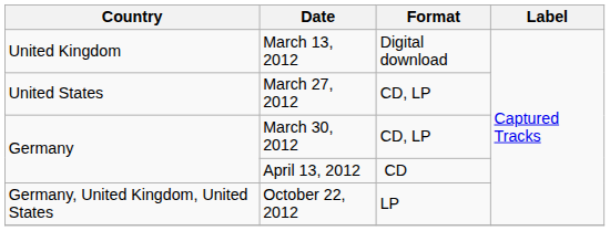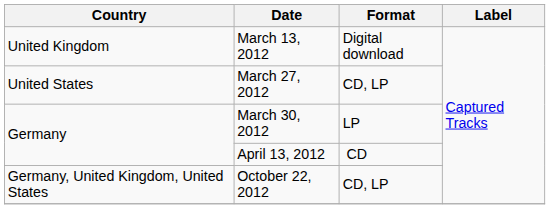 <table class="wikitable">
 <tr>
 <th scope="col">Country</th>
 <th scope="col">Date</th>
 <th scope="col">Format</th>
 <th scope="col">Label</th>
 </tr>
 <tr>
 <td>United Kingdom</td>
 <td>March 13, 2012</td>
 <td>Digital download</td>
 <td rowspan=5><a href='#'>Captured Tracks</a></td>
 </tr>
 <tr>
 <td>United States</td>
 <td>March 27, 2012</td>
 <td>CD, LP</td>
 </tr>
 <tr>
 <td rowspan=2>Germany</td>
 <td>March 30, 2012</td>
-<td>CD, LP</td>
+<td>LP</td>
 </tr>
 <tr>
 <td>April 13, 2012</td>
 <td> CD</td>
 </tr>
 <tr>
 <td>Germany, United Kingdom, United States</td>
 <td>October 22, 2012</td>
-<td>LP</td>
+<td>CD, LP</td>
 </tr>
 <tr>
 </tr>
 </table>
